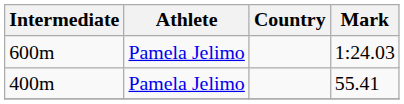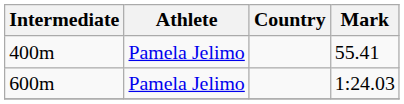 <table class="wikitable">
 <tr>
 <th>Intermediate</th>
 <th>Athlete</th>
 <th>Country</th>
 <th>Mark</th>
 </tr>
 <tr>
+<td>400m</td>
+<td><a href='#'>Pamela Jelimo</a></td>
+<td></td>
+<td>55.41</td>
+</tr>
+<tr>
 <td>600m</td>
 <td><a href='#'>Pamela Jelimo</a></td>
 <td></td>
 <td>1:24.03</td>
 </tr>
 <tr>
-<td>400m</td>
-<td><a href='#'>Pamela Jelimo</a></td>
-<td></td>
-<td>55.41</td>
-</tr>
-<tr>
 </tr>
 </table>
